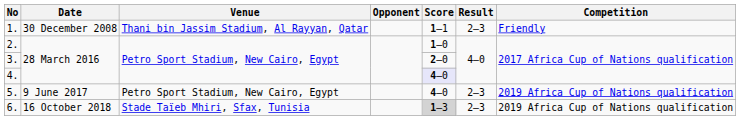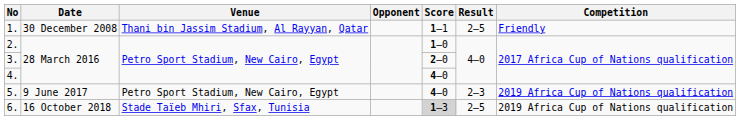 <table class="wikitable" style="font-size:100%;">
 <tr>
 <th>No</th>
 <th>Date</th>
 <th>Venue</th>
 <th>Opponent</th>
 <th>Score</th>
 <th>Result</th>
 <th>Competition</th>
 </tr>
 <tr>
 <td>1.</td>
 <td>30 December 2008</td>
 <td><a href='#'>Thani bin Jassim Stadium</a>, <a href='#'>Al Rayyan</a>, <a href='#'>Qatar</a></td>
 <td></td>
 <td align=center><strong>1</strong>–1</td>
-<td align=center>2–3</td>
+<td align=center>2–5</td>
 <td><a href='#'>Friendly</a></td>
 </tr>
 <tr>
 <td>2.</td>
 <td rowspan="3">28 March 2016</td>
 <td rowspan="3"><a href='#'>Petro Sport Stadium</a>, <a href='#'>New Cairo</a>, <a href='#'>Egypt</a></td>
 <td rowspan="3"></td>
 <td align=center><strong>1</strong>–0</td>
 <td rowspan="3" style="text-align:center">4–0</td>
 <td rowspan="3"><a href='#'>2017 Africa Cup of Nations qualification</a></td>
 </tr>
 <tr>
 <td>3.</td>
 <td align=center><strong>2</strong>–0</td>
 </tr>
 <tr>
 <td>4.</td>
-<td align=center style="background: lavender;"><strong>4</strong>–0</td>
+<td align=center><strong>4</strong>–0</td>
 </tr>
 <tr>
 <td>5.</td>
 <td>9 June 2017</td>
 <td>Petro Sport Stadium, New Cairo, Egypt</td>
 <td></td>
 <td align=center><strong>4</strong>–0</td>
 <td align=center>2–3</td>
 <td><a href='#'>2019 Africa Cup of Nations qualification</a></td>
 </tr>
 <tr>
 <td>6.</td>
 <td>16 October 2018</td>
 <td><a href='#'>Stade Taïeb Mhiri</a>, <a href='#'>Sfax</a>, <a href='#'>Tunisia</a></td>
 <td></td>
 <td align=center style="background: lightgrey;"><strong>1</strong>–3</td>
-<td align=center>2–3</td>
+<td align=center>2–5</td>
 <td>2019 Africa Cup of Nations qualification</td>
 </tr>
 </table>
